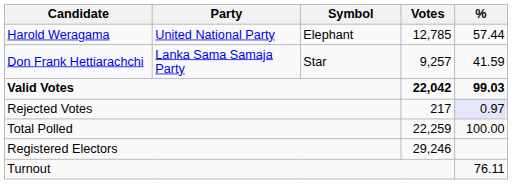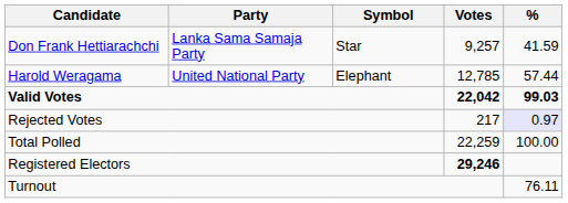 <table class="wikitable" border="1" style="text-align:right;">
 <tr>
 <th align=left width="180">Candidate</th>
 <th align=left width="180">Party</th>
 <th align=left width="120">Symbol</th>
 <th align=left width="60">Votes</th>
 <th align=left width="60">%</th>
 </tr>
 <tr>
+<td align=left><a href='#'>Don Frank Hettiarachchi</a></td>
+<td align=left><a href='#'>Lanka Sama Samaja Party</a></td>
+<td align=left>Star</td>
+<td>9,257</td>
+<td>41.59</td>
+</tr>
+<tr>
 <td align=left><a href='#'>Harold Weragama</a></td>
 <td align=left><a href='#'>United National Party</a></td>
 <td align=left>Elephant</td>
 <td>12,785</td>
 <td>57.44</td>
-</tr>
-<tr>
-<td align=left><a href='#'>Don Frank Hettiarachchi</a></td>
-<td align=left><a href='#'>Lanka Sama Samaja Party</a></td>
-<td align=left>Star</td>
-<td>9,257</td>
-<td>41.59</td>
 </tr>
 <tr>
 <td align=left colspan=3><strong>Valid Votes</strong></td>
 <td><strong>22,042</strong></td>
 <td><strong>99.03</strong></td>
 </tr>
 <tr>
 <td align=left colspan=3>Rejected Votes</td>
 <td>217</td>
 <td style="background: lavender;">0.97</td>
 </tr>
 <tr>
 <td align=left colspan=3>Total Polled</td>
 <td>22,259</td>
 <td>100.00</td>
 </tr>
 <tr>
 <td align=left colspan=3>Registered Electors</td>
-<td>29,246</td>
+<td><strong>29,246</strong></td>
 <td></td>
 </tr>
 <tr>
 <td align=left colspan=4>Turnout</td>
 <td>76.11</td>
 </tr>
 </table>
